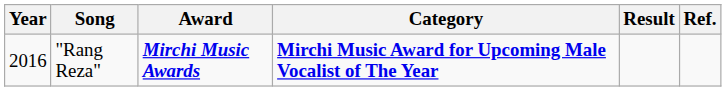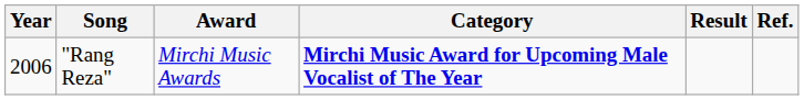 <table class="wikitable sortable">
 <tr>
 <th>Year</th>
 <th>Song</th>
 <th>Award</th>
 <th>Category</th>
 <th>Result</th>
 <th>Ref.</th>
 </tr>
 <tr>
-<td>2016</td>
+<td>2006</td>
 <td>"Rang Reza"</td>
-<td><strong><em><a href='#'>Mirchi Music Awards</a></em></strong></td>
+<td><em><a href='#'>Mirchi Music Awards</a></em></td>
 <td><strong><a href='#'>Mirchi Music Award for Upcoming Male Vocalist of The Year</a></strong></td>
 <td></td>
 <td></td>
 </tr>
 </table>
